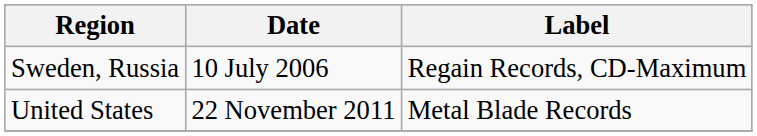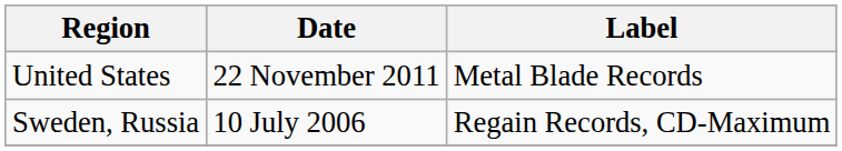 <table class="wikitable plainrowheaders">
 <tr>
 <th scope="col">Region</th>
 <th scope="col">Date</th>
 <th scope="col">Label</th>
 </tr>
 <tr>
+<td>United States</td>
+<td>22 November 2011</td>
+<td>Metal Blade Records</td>
+</tr>
+<tr>
 <td>Sweden, Russia</td>
 <td>10 July 2006</td>
 <td>Regain Records, CD-Maximum</td>
 </tr>
 <tr>
-<td>United States</td>
-<td>22 November 2011</td>
-<td>Metal Blade Records</td>
-</tr>
-<tr>
 </tr>
 </table>
